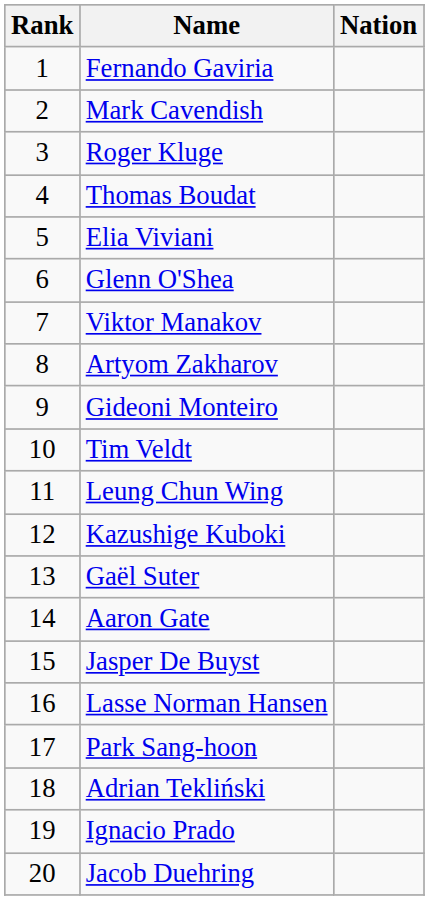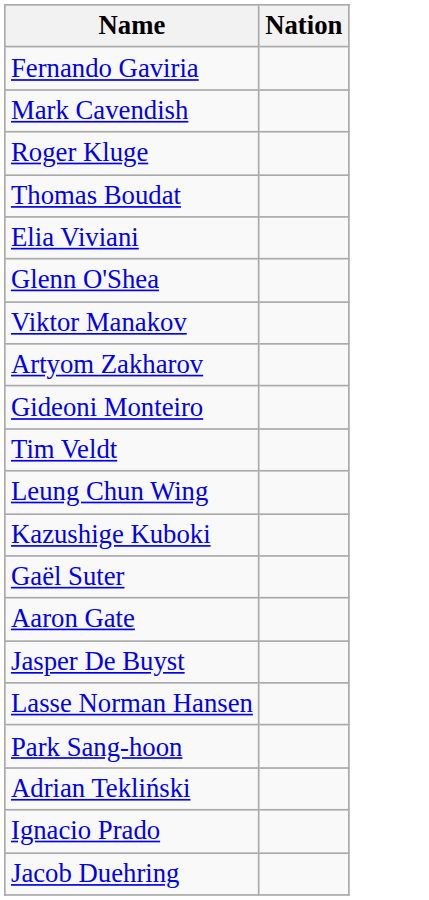 <table class="wikitable sortable" style="text-align:center">
 <tr>
-<th>Rank</th>
 <th>Name</th>
 <th>Nation</th>
 </tr>
 <tr>
-<td>1</td>
 <td align=left><a href='#'>Fernando Gaviria</a></td>
 <td align=left></td>
 </tr>
 <tr>
-<td>2</td>
 <td align=left><a href='#'>Mark Cavendish</a></td>
 <td align=left></td>
 </tr>
 <tr>
-<td>3</td>
 <td align=left><a href='#'>Roger Kluge</a></td>
 <td align=left></td>
 </tr>
 <tr>
-<td>4</td>
 <td align=left><a href='#'>Thomas Boudat</a></td>
 <td align=left></td>
 </tr>
 <tr>
-<td>5</td>
 <td align=left><a href='#'>Elia Viviani</a></td>
 <td align=left></td>
 </tr>
 <tr>
-<td>6</td>
 <td align=left><a href='#'>Glenn O'Shea</a></td>
 <td align=left></td>
 </tr>
 <tr>
-<td>7</td>
 <td align=left><a href='#'>Viktor Manakov</a></td>
 <td align=left></td>
 </tr>
 <tr>
-<td>8</td>
 <td align=left><a href='#'>Artyom Zakharov</a></td>
 <td align=left></td>
 </tr>
 <tr>
-<td>9</td>
 <td align=left><a href='#'>Gideoni Monteiro</a></td>
 <td align=left></td>
 </tr>
 <tr>
-<td>10</td>
 <td align=left><a href='#'>Tim Veldt</a></td>
 <td align=left></td>
 </tr>
 <tr>
-<td>11</td>
 <td align=left><a href='#'>Leung Chun Wing</a></td>
 <td align=left></td>
 </tr>
 <tr>
-<td>12</td>
 <td align=left><a href='#'>Kazushige Kuboki</a></td>
 <td align=left></td>
 </tr>
 <tr>
-<td>13</td>
 <td align=left><a href='#'>Gaël Suter</a></td>
 <td align=left></td>
 </tr>
 <tr>
-<td>14</td>
 <td align=left><a href='#'>Aaron Gate</a></td>
 <td align=left></td>
 </tr>
 <tr>
-<td>15</td>
 <td align=left><a href='#'>Jasper De Buyst</a></td>
 <td align=left></td>
 </tr>
 <tr>
-<td>16</td>
 <td align=left><a href='#'>Lasse Norman Hansen</a></td>
 <td align=left></td>
 </tr>
 <tr>
-<td>17</td>
 <td align=left><a href='#'>Park Sang-hoon</a></td>
 <td align=left></td>
 </tr>
 <tr>
-<td>18</td>
 <td align=left><a href='#'>Adrian Tekliński</a></td>
 <td align=left></td>
 </tr>
 <tr>
-<td>19</td>
 <td align=left><a href='#'>Ignacio Prado</a></td>
 <td align=left></td>
 </tr>
 <tr>
-<td>20</td>
 <td align=left><a href='#'>Jacob Duehring</a></td>
 <td align=left></td>
 </tr>
 </table>
